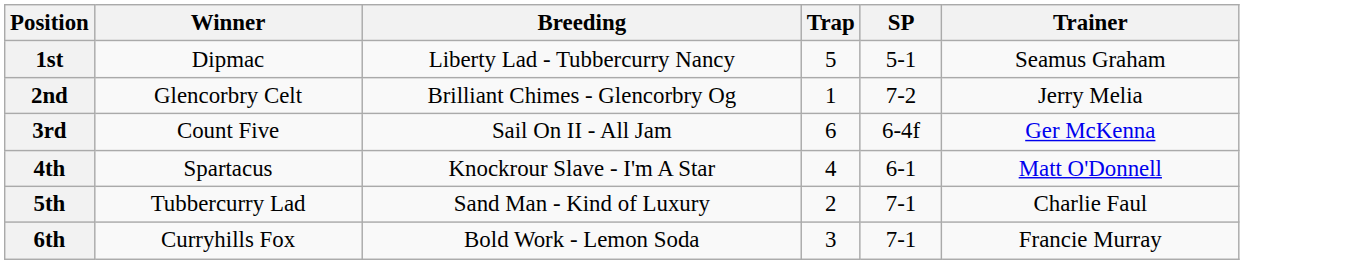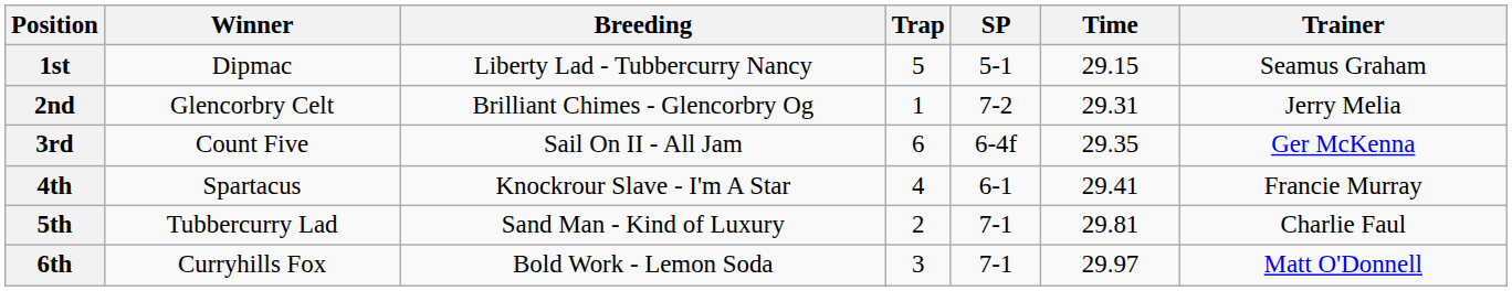 <table class="wikitable" style="text-align: center">
 <tr>
 <th width=30>Position</th>
 <th width=180>Winner</th>
 <th width=300>Breeding</th>
 <th width=30>Trap</th>
 <th width=50>SP</th>
+<th width=80>Time</th>
 <th width=200>Trainer</th>
 </tr>
 <tr>
 <th>1st</th>
 <td>Dipmac</td>
 <td>Liberty Lad - Tubbercurry Nancy</td>
 <td>5</td>
 <td>5-1</td>
+<td>29.15</td>
 <td>Seamus Graham</td>
 </tr>
 <tr>
 <th>2nd</th>
 <td>Glencorbry Celt</td>
 <td>Brilliant Chimes - Glencorbry Og</td>
 <td>1</td>
 <td>7-2</td>
+<td>29.31</td>
 <td>Jerry Melia</td>
 </tr>
 <tr>
 <th>3rd</th>
 <td>Count Five</td>
 <td>Sail On II - All Jam</td>
 <td>6</td>
 <td>6-4f</td>
+<td>29.35</td>
 <td><a href='#'>Ger McKenna</a></td>
 </tr>
 <tr>
 <th>4th</th>
 <td>Spartacus</td>
 <td>Knockrour Slave - I'm A Star</td>
 <td>4</td>
 <td>6-1</td>
-<td><a href='#'>Matt O'Donnell</a></td>
+<td>29.41</td>
+<td>Francie Murray</td>
 </tr>
 <tr>
 <th>5th</th>
 <td>Tubbercurry Lad</td>
 <td>Sand Man - Kind of Luxury</td>
 <td>2</td>
 <td>7-1</td>
+<td>29.81</td>
 <td>Charlie Faul</td>
 </tr>
 <tr>
 <th>6th</th>
 <td>Curryhills Fox</td>
 <td>Bold Work - Lemon Soda</td>
 <td>3</td>
 <td>7-1</td>
-<td>Francie Murray</td>
+<td>29.97</td>
+<td><a href='#'>Matt O'Donnell</a></td>
 </tr>
 </table>
